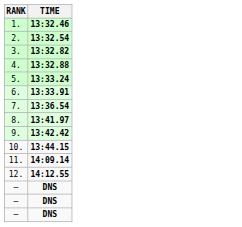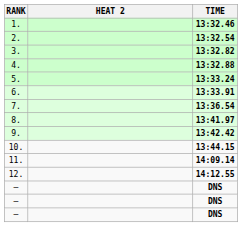 <table class="wikitable" style="border-collapse: collapse; font-size: 90%;">
 <tr>
 <th>RANK</th>
+<th style="width: 20em">HEAT 2</th>
 <th style="width: 5em">TIME</th>
 </tr>
 <tr style="background:#ccffcc;">
 <td align="center">1.</td>
+<td></td>
 <td align="center"><strong>13:32.46</strong></td>
 </tr>
 <tr style="background:#ccffcc;">
 <td align="center">2.</td>
+<td></td>
 <td align="center"><strong>13:32.54</strong></td>
 </tr>
 <tr style="background:#ccffcc;">
 <td align="center">3.</td>
+<td></td>
 <td align="center"><strong>13:32.82</strong></td>
 </tr>
 <tr style="background:#ccffcc;">
 <td align="center">4.</td>
+<td></td>
 <td align="center"><strong>13:32.88</strong></td>
 </tr>
 <tr style="background:#ccffcc;">
 <td align="center">5.</td>
+<td></td>
 <td align="center"><strong>13:33.24</strong></td>
 </tr>
 <tr style="background:#ddffdd;">
 <td align="center">6.</td>
+<td></td>
 <td align="center"><strong>13:33.91</strong></td>
 </tr>
 <tr style="background:#ddffdd;">
 <td align="center">7.</td>
+<td></td>
 <td align="center"><strong>13:36.54</strong></td>
 </tr>
 <tr style="background:#ddffdd;">
 <td align="center">8.</td>
+<td></td>
 <td align="center"><strong>13:41.97</strong></td>
 </tr>
 <tr style="background:#ddffdd;">
 <td align="center">9.</td>
+<td></td>
 <td align="center"><strong>13:42.42</strong></td>
 </tr>
 <tr>
 <td align="center">10.</td>
+<td></td>
 <td align="center"><strong>13:44.15</strong></td>
 </tr>
 <tr>
 <td align="center">11.</td>
+<td></td>
 <td align="center"><strong>14:09.14</strong></td>
 </tr>
 <tr>
 <td align="center">12.</td>
+<td></td>
 <td align="center"><strong>14:12.55</strong></td>
 </tr>
 <tr>
 <td align="center">—</td>
+<td></td>
 <td align="center"><strong>DNS</strong></td>
 </tr>
 <tr>
 <td align="center">—</td>
+<td></td>
 <td align="center"><strong>DNS</strong></td>
 </tr>
 <tr>
 <td align="center">—</td>
+<td></td>
 <td align="center"><strong>DNS</strong></td>
 </tr>
 </table>
